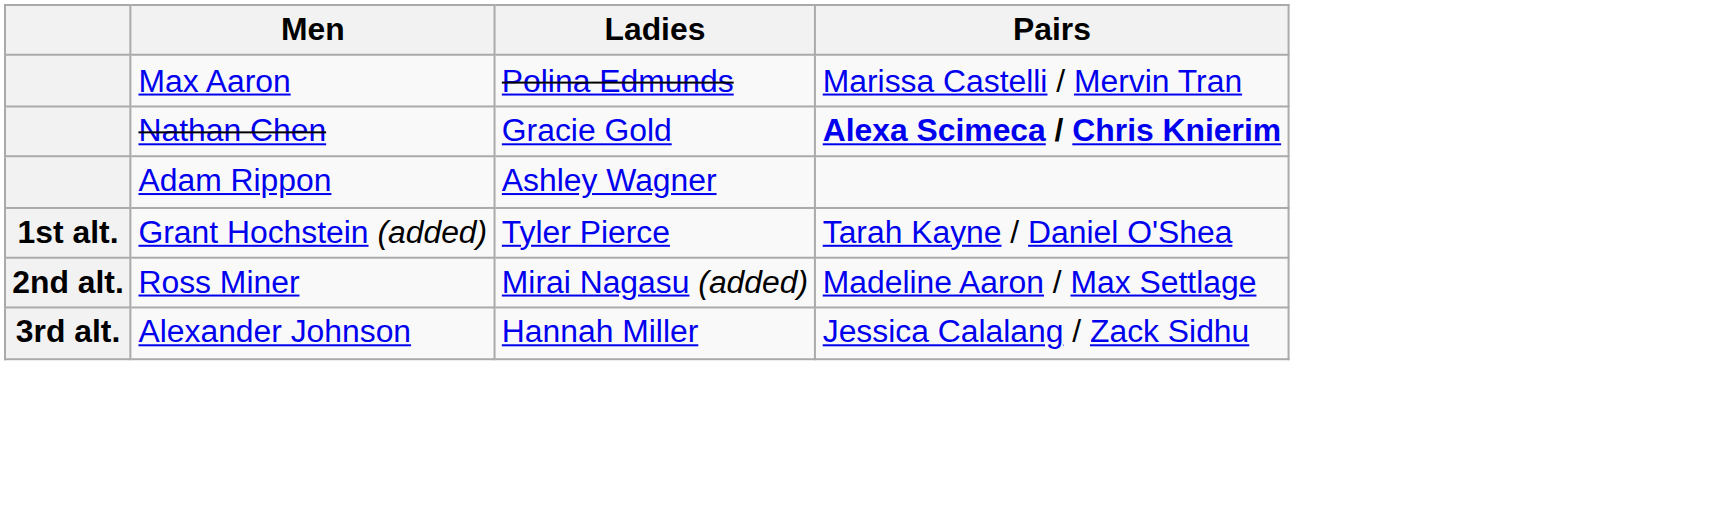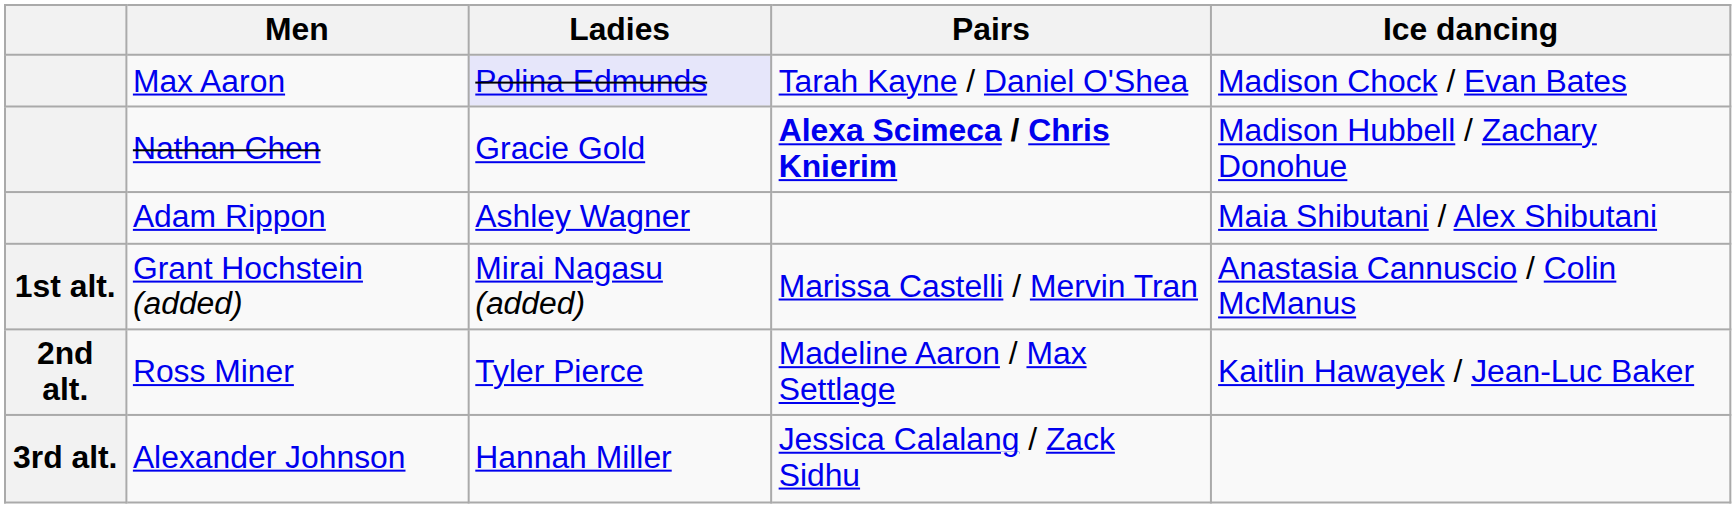 <table class="wikitable">
 <tr>
 <th></th>
 <th>Men</th>
 <th>Ladies</th>
 <th>Pairs</th>
+<th>Ice dancing</th>
 </tr>
 <tr>
 <th></th>
 <td><a href='#'>Max Aaron</a></td>
-<td><s><a href='#'>Polina Edmunds</a></s></td>
-<td><a href='#'>Marissa Castelli</a> / <a href='#'>Mervin Tran</a></td>
+<td style="background: lavender;"><s><a href='#'>Polina Edmunds</a></s></td>
+<td><a href='#'>Tarah Kayne</a> / <a href='#'>Daniel O'Shea</a></td>
+<td><a href='#'>Madison Chock</a> / <a href='#'>Evan Bates</a></td>
 </tr>
 <tr>
 <th></th>
 <td><s><a href='#'>Nathan Chen</a></s></td>
 <td><a href='#'>Gracie Gold</a></td>
 <td><strong><a href='#'>Alexa Scimeca</a> / <a href='#'>Chris Knierim</a></strong></td>
+<td><a href='#'>Madison Hubbell</a> / <a href='#'>Zachary Donohue</a></td>
 </tr>
 <tr>
 <th></th>
 <td><a href='#'>Adam Rippon</a></td>
 <td><a href='#'>Ashley Wagner</a></td>
 <td></td>
+<td><a href='#'>Maia Shibutani</a> / <a href='#'>Alex Shibutani</a></td>
 </tr>
 <tr>
 <th>1st alt.</th>
 <td><a href='#'>Grant Hochstein</a> <em>(added)</em></td>
-<td><a href='#'>Tyler Pierce</a></td>
-<td><a href='#'>Tarah Kayne</a> / <a href='#'>Daniel O'Shea</a></td>
+<td><a href='#'>Mirai Nagasu</a> <em>(added)</em></td>
+<td><a href='#'>Marissa Castelli</a> / <a href='#'>Mervin Tran</a></td>
+<td><a href='#'>Anastasia Cannuscio</a> / <a href='#'>Colin McManus</a></td>
 </tr>
 <tr>
 <th>2nd alt.</th>
 <td><a href='#'>Ross Miner</a></td>
-<td><a href='#'>Mirai Nagasu</a> <em>(added)</em></td>
+<td><a href='#'>Tyler Pierce</a></td>
 <td><a href='#'>Madeline Aaron</a> / <a href='#'>Max Settlage</a></td>
+<td><a href='#'>Kaitlin Hawayek</a> / <a href='#'>Jean-Luc Baker</a></td>
 </tr>
 <tr>
 <th>3rd alt.</th>
 <td><a href='#'>Alexander Johnson</a></td>
 <td><a href='#'>Hannah Miller</a></td>
 <td><a href='#'>Jessica Calalang</a> / <a href='#'>Zack Sidhu</a></td>
+<td></td>
 </tr>
 </table>
